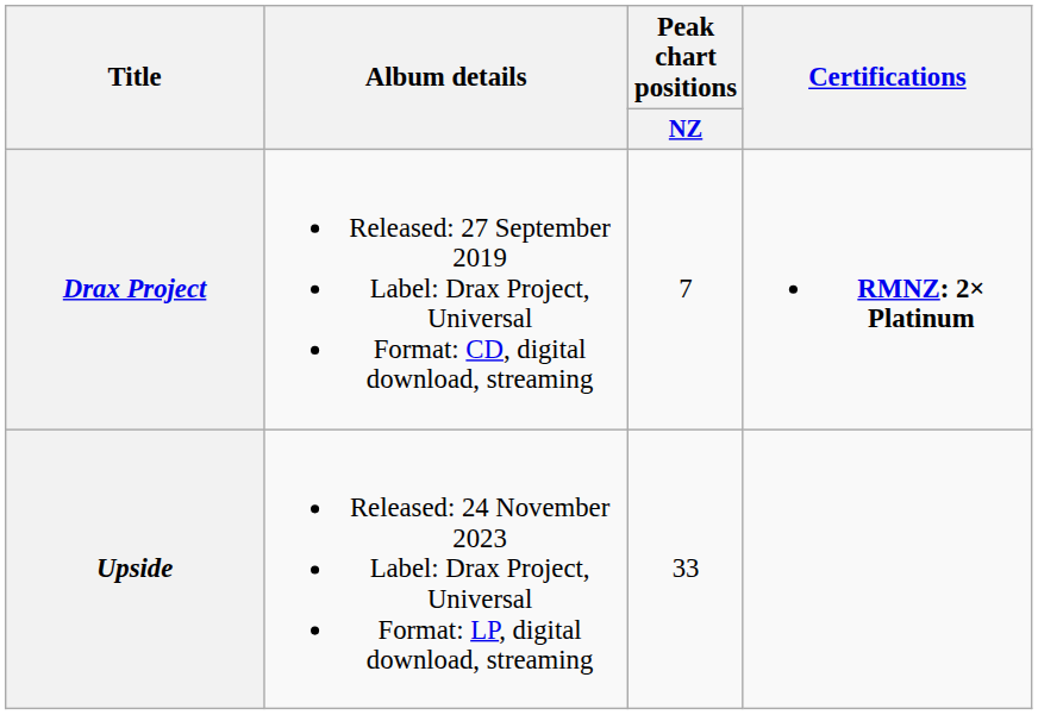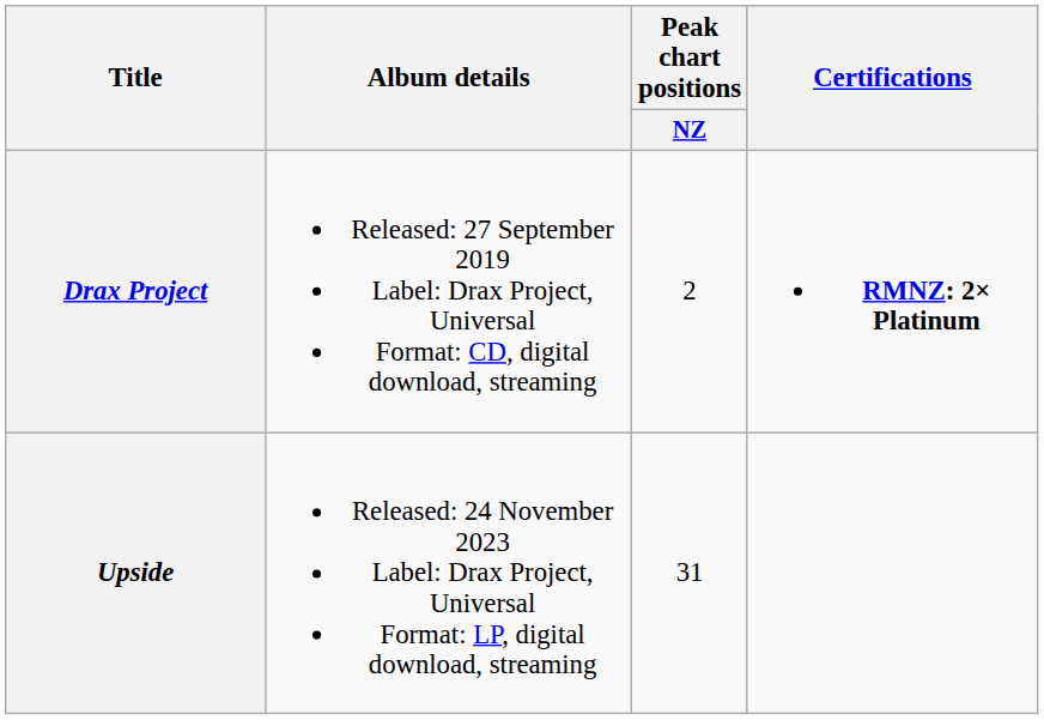 <table class="wikitable plainrowheaders" style="text-align:center;">
 <tr>
 <th scope="col" rowspan="2" style="width:12em;">Title</th>
 <th scope="col" rowspan="2" style="width:16em;">Album details</th>
 <th scope="col" colspan="1">Peak chart positions</th>
 <th scope="col" rowspan="2" style="width:12em;"><a href='#'>Certifications</a></th>
 </tr>
 <tr>
 <th scope="col" style="width:3em;font-size:90%;"><a href='#'>NZ</a><br></th>
 </tr>
 <tr>
 <th scope="row"><em><a href='#'>Drax Project</a></em></th>
 <td><br><ul><li>Released: 27 September 2019</li><li>Label: Drax Project, Universal</li><li>Format: <a href='#'>CD</a>, digital download, streaming</li></ul></td>
-<td>7</td>
+<td>2</td>
 <td><strong><br><ul><li><a href='#'>RMNZ</a>: 2× Platinum</li></ul></strong></td>
 </tr>
 <tr>
 <th scope="row"><em>Upside</em></th>
 <td><br><ul><li>Released: 24 November 2023</li><li>Label: Drax Project, Universal</li><li>Format: <a href='#'>LP</a>, digital download, streaming</li></ul></td>
-<td>33</td>
+<td>31</td>
 <td></td>
 </tr>
 </table>
